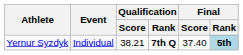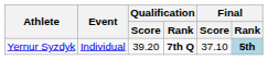 <table class=wikitable style="font-size:90%">
 <tr>
 <th rowspan=2>Athlete</th>
 <th rowspan=2>Event</th>
 <th colspan=2>Qualification</th>
 <th colspan=2>Final</th>
 </tr>
 <tr>
 <th>Score</th>
 <th>Rank</th>
 <th>Score</th>
 <th>Rank</th>
 </tr>
 <tr>
 <td><a href='#'>Yernur Syzdyk</a></td>
 <td rowspan=2><a href='#'>Individual</a></td>
-<td align=center>38.21</td>
+<td align=center>39.20</td>
 <td align=center><strong>7th Q</strong></td>
-<td align=center>37.40</td>
+<td align=center>37.10</td>
 <td align=center style="background: lightblue;"><strong>5th</strong></td>
 </tr>
 </table>
